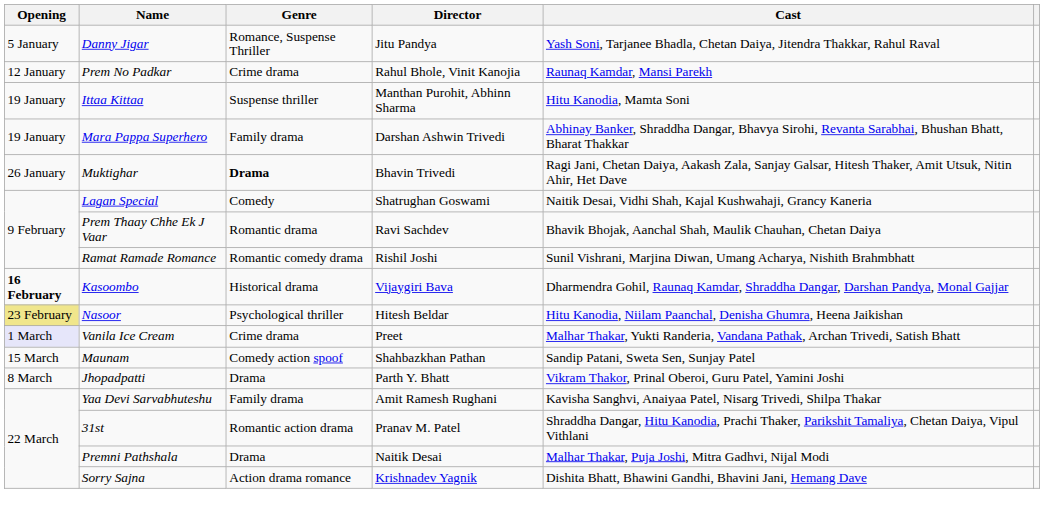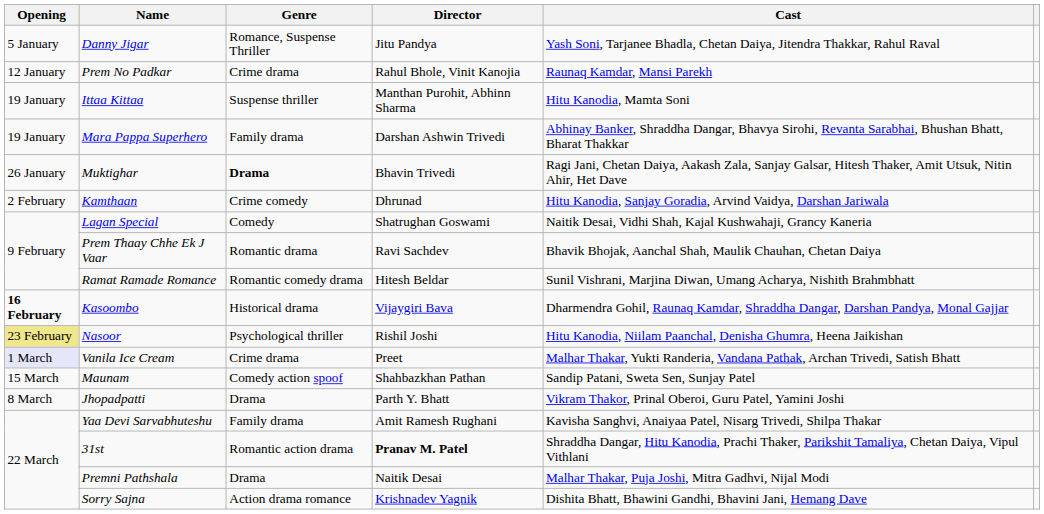 <table class="wikitable sortable">
 <tr>
 <th>Opening</th>
 <th>Name</th>
 <th>Genre</th>
 <th>Director</th>
 <th>Cast</th>
 <th></th>
 </tr>
 <tr>
 <td>5 January</td>
 <td><em><a href='#'>Danny Jigar</a></em></td>
 <td>Romance, Suspense Thriller</td>
 <td>Jitu Pandya</td>
 <td><a href='#'>Yash Soni</a>, Tarjanee Bhadla, Chetan Daiya, Jitendra Thakkar, Rahul Raval</td>
 <td></td>
 </tr>
 <tr>
 <td>12 January</td>
 <td><em>Prem No Padkar</em></td>
 <td>Crime drama</td>
 <td>Rahul Bhole, Vinit Kanojia</td>
 <td><a href='#'>Raunaq Kamdar</a>, <a href='#'>Mansi Parekh</a></td>
 <td></td>
 </tr>
 <tr>
 <td>19 January</td>
 <td><em><a href='#'>Ittaa Kittaa</a></em></td>
 <td>Suspense thriller</td>
 <td>Manthan Purohit, Abhinn Sharma</td>
 <td><a href='#'>Hitu Kanodia</a>, Mamta Soni</td>
 <td></td>
 </tr>
 <tr>
 <td>19 January</td>
 <td><em><a href='#'>Mara Pappa Superhero</a></em></td>
 <td>Family drama</td>
 <td>Darshan Ashwin Trivedi</td>
 <td><a href='#'>Abhinay Banker</a>, Shraddha Dangar, Bhavya Sirohi, <a href='#'>Revanta Sarabhai</a>,  Bhushan Bhatt, Bharat Thakkar</td>
 <td></td>
 </tr>
 <tr>
 <td>26 January</td>
 <td><em>Muktighar</em></td>
 <td><strong>Drama</strong></td>
 <td>Bhavin Trivedi</td>
 <td>Ragi Jani, Chetan Daiya, Aakash Zala, Sanjay Galsar, Hitesh Thaker, Amit Utsuk, Nitin Ahir, Het Dave</td>
 <td></td>
 </tr>
 <tr>
+<td>2 February</td>
+<td><em><a href='#'>Kamthaan</a></em></td>
+<td>Crime comedy</td>
+<td>Dhrunad</td>
+<td><a href='#'>Hitu Kanodia</a>, <a href='#'>Sanjay Goradia</a>, Arvind Vaidya, <a href='#'>Darshan Jariwala</a></td>
+<td></td>
+</tr>
+<tr>
 <td rowspan="3">9 February</td>
 <td><em><a href='#'>Lagan Special</a></em></td>
 <td>Comedy</td>
 <td>Shatrughan Goswami</td>
 <td>Naitik Desai, Vidhi Shah, Kajal Kushwahaji, Grancy Kaneria</td>
 <td></td>
 </tr>
 <tr>
 <td><em>Prem Thaay Chhe Ek J Vaar</em></td>
 <td>Romantic drama</td>
 <td>Ravi Sachdev</td>
 <td>Bhavik Bhojak, Aanchal Shah, Maulik Chauhan, Chetan Daiya</td>
 <td></td>
 </tr>
 <tr>
 <td><em>Ramat Ramade Romance</em></td>
 <td>Romantic comedy drama</td>
-<td>Rishil Joshi</td>
+<td>Hitesh Beldar</td>
 <td>Sunil Vishrani, Marjina Diwan, Umang Acharya, Nishith Brahmbhatt</td>
 <td></td>
 </tr>
 <tr>
 <td><strong>16 February</strong></td>
 <td><em><a href='#'>Kasoombo</a></em></td>
 <td>Historical drama</td>
 <td><a href='#'>Vijaygiri Bava</a></td>
 <td>Dharmendra Gohil, <a href='#'>Raunaq Kamdar</a>, <a href='#'>Shraddha Dangar</a>, <a href='#'>Darshan Pandya</a>, <a href='#'>Monal Gajjar</a></td>
 <td></td>
 </tr>
 <tr>
 <td style="background: khaki;">23 February</td>
 <td><em><a href='#'>Nasoor</a></em></td>
 <td>Psychological thriller</td>
-<td>Hitesh Beldar</td>
+<td>Rishil Joshi</td>
 <td><a href='#'>Hitu Kanodia</a>, <a href='#'>Niilam Paanchal</a>, <a href='#'>Denisha Ghumra</a>, Heena Jaikishan</td>
 <td></td>
 </tr>
 <tr>
 <td style="background: lavender;">1 March</td>
 <td><em>Vanila Ice Cream</em></td>
 <td>Crime drama</td>
 <td>Preet</td>
 <td><a href='#'>Malhar Thakar</a>, Yukti Randeria, <a href='#'>Vandana Pathak</a>, Archan Trivedi, Satish Bhatt</td>
 <td></td>
 </tr>
 <tr>
 <td>15 March</td>
 <td><em>Maunam</em></td>
 <td>Comedy action <a href='#'>spoof</a></td>
 <td>Shahbazkhan Pathan</td>
 <td>Sandip Patani, Sweta Sen, Sunjay Patel</td>
 <td></td>
 </tr>
 <tr>
 <td>8 March</td>
 <td><em>Jhopadpatti</em></td>
 <td>Drama</td>
 <td>Parth Y. Bhatt</td>
 <td><a href='#'>Vikram Thakor</a>, Prinal Oberoi, Guru Patel, Yamini Joshi</td>
 <td></td>
 </tr>
 <tr>
 <td rowspan="4">22 March</td>
 <td><em>Yaa Devi Sarvabhuteshu</em></td>
 <td>Family drama</td>
 <td>Amit Ramesh Rughani</td>
 <td>Kavisha Sanghvi, Anaiyaa Patel, Nisarg Trivedi, Shilpa Thakar</td>
 <td></td>
 </tr>
 <tr>
 <td><em>31st</em></td>
 <td>Romantic action drama</td>
-<td>Pranav M. Patel</td>
+<td><strong>Pranav M. Patel</strong></td>
 <td>Shraddha Dangar, <a href='#'>Hitu Kanodia</a>, Prachi Thaker, <a href='#'>Parikshit Tamaliya</a>, Chetan Daiya, Vipul Vithlani</td>
 <td></td>
 </tr>
 <tr>
 <td><em>Premni Pathshala</em></td>
 <td>Drama</td>
 <td>Naitik Desai</td>
 <td><a href='#'>Malhar Thakar</a>, <a href='#'>Puja Joshi</a>, Mitra Gadhvi, Nijal Modi</td>
 <td></td>
 </tr>
 <tr>
 <td><em>Sorry Sajna</em></td>
 <td>Action drama romance</td>
 <td><a href='#'>Krishnadev Yagnik</a></td>
 <td>Dishita Bhatt, Bhawini Gandhi, Bhavini Jani, <a href='#'>Hemang Dave</a></td>
 <td></td>
 </tr>
 </table>
